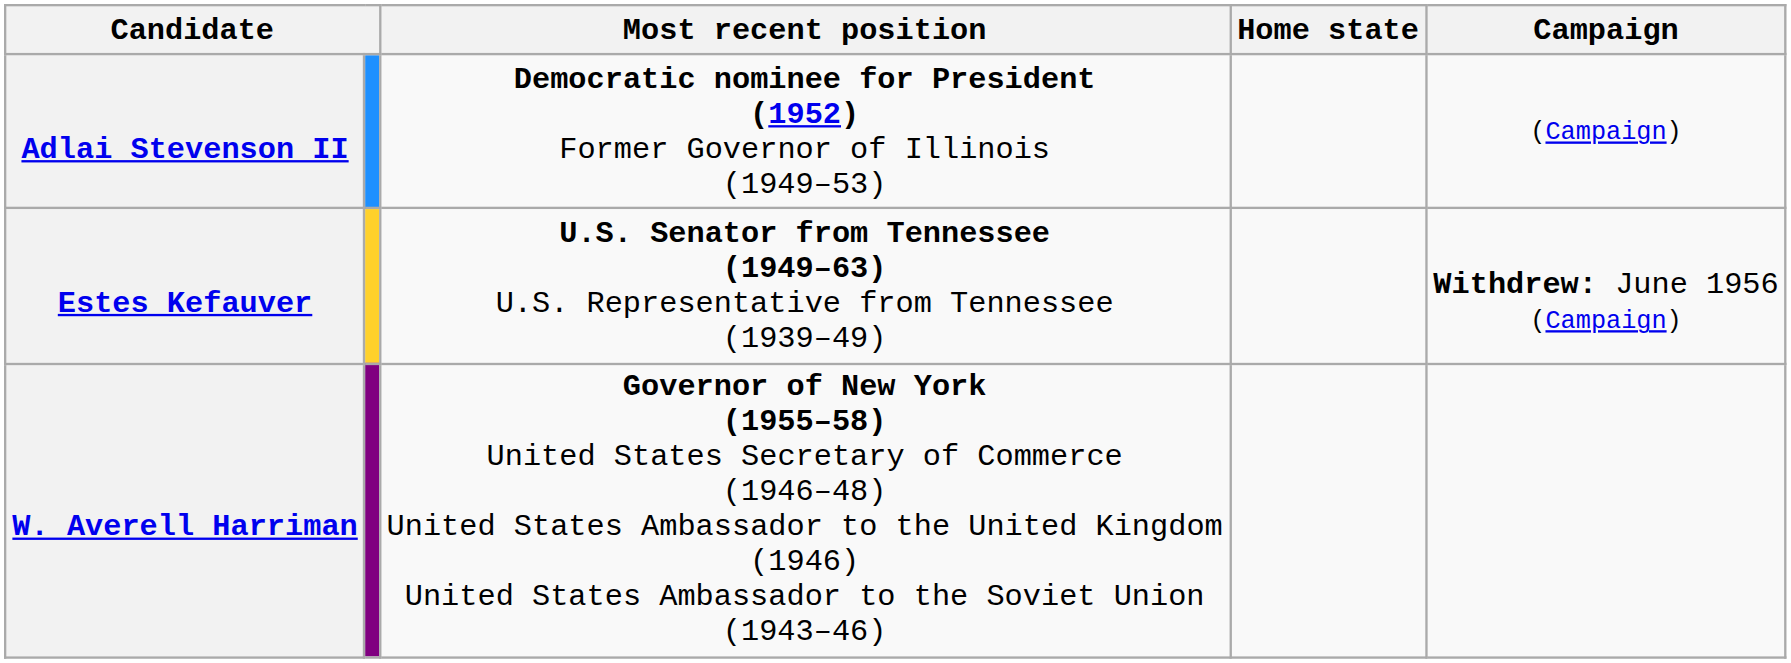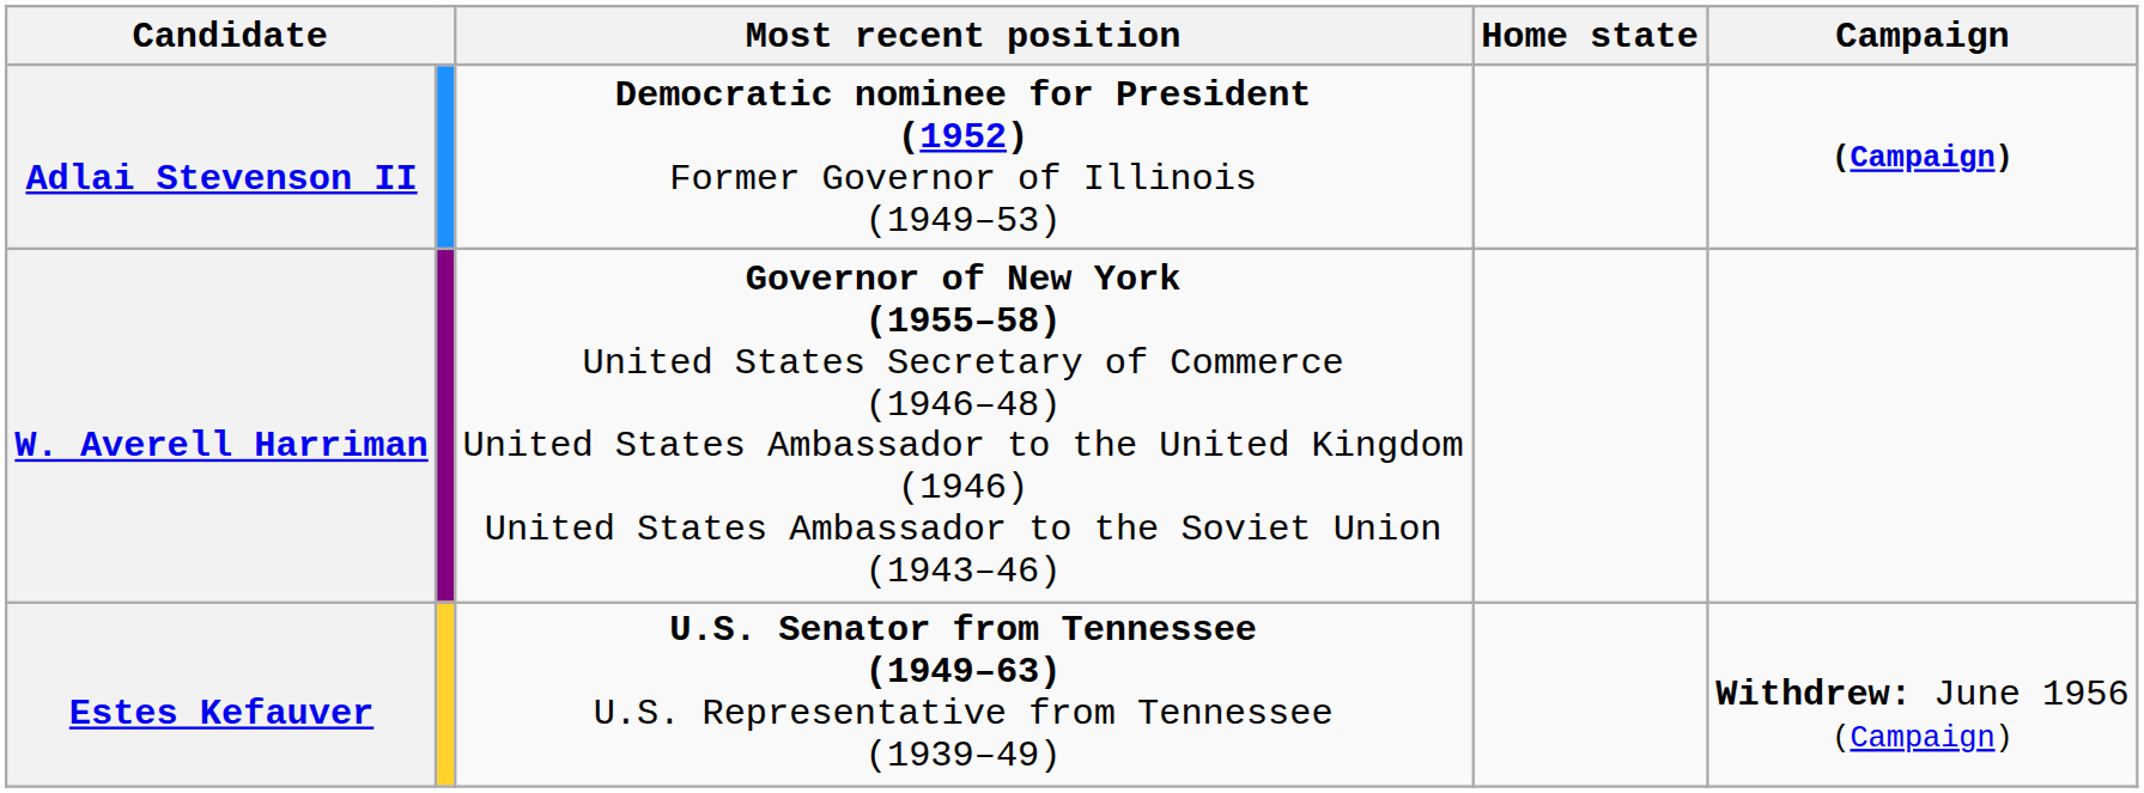 <table class="wikitable sortable" style="text-align:center;">
 <tr>
 <th colspan="2">Candidate</th>
 <th class="unsortable">Most recent position</th>
 <th>Home state</th>
 <th data-sort-type="date">Campaign</th>
 </tr>
 <tr>
 <th data-sort-value="Stevenson" scope="row"><br><a href='#'>Adlai Stevenson II</a></th>
 <td style="background:#1E90FF;"></td>
 <td><strong>Democratic nominee for President<br>(<a href='#'>1952</a>)</strong><br>Former Governor of Illinois<br>(1949–53)</td>
 <td></td>
-<td data-sort-value="03-04-2016"><small>(<a href='#'>Campaign</a>)</small></td>
+<td data-sort-value="03-04-2016"><strong><small>(<a href='#'>Campaign</a>)</small></strong></td>
+</tr>
+<tr>
+<th data-sort-value="Harriman" scope="row"><br><a href='#'>W. Averell Harriman</a></th>
+<td style="background:#800080;"></td>
+<td><strong>Governor of New York<br>(1955–58)</strong><br>United States Secretary of Commerce<br>(1946–48)<br>United States Ambassador to the United Kingdom<br>(1946)<br>United States Ambassador to the Soviet Union<br>(1943–46)</td>
+<td></td>
+<td data-sort-value="03-04-2016"></td>
 </tr>
 <tr>
 <th data-sort-value="Kefauver" scope="row"><br><a href='#'>Estes Kefauver</a></th>
 <td style="background:#ffd12b;"></td>
 <td><strong>U.S. Senator from Tennessee<br>(1949–63)</strong><br>U.S. Representative from Tennessee<br>(1939–49)</td>
 <td></td>
 <td><br><strong>Withdrew:</strong> June 1956<br><small>(<a href='#'>Campaign</a>)</small></td>
 </tr>
-<tr>
-<th data-sort-value="Harriman" scope="row"><br><a href='#'>W. Averell Harriman</a></th>
-<td style="background:#800080;"></td>
-<td><strong>Governor of New York<br>(1955–58)</strong><br>United States Secretary of Commerce<br>(1946–48)<br>United States Ambassador to the United Kingdom<br>(1946)<br>United States Ambassador to the Soviet Union<br>(1943–46)</td>
-<td></td>
-<td data-sort-value="03-04-2016"></td>
-</tr>
 </table>
